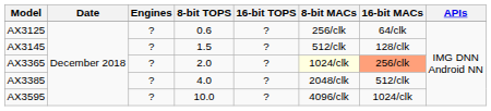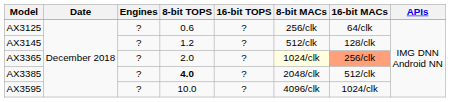 <table class="wikitable" style="text-align: center;">
 <tr>
 <th rowspan="2">Model</th>
 <th rowspan="2">Date</th>
 <th rowspan="2">Engines</th>
 <th rowspan="2">8-bit TOPS</th>
 <th rowspan="2">16-bit TOPS</th>
 <th rowspan="2">8-bit MACs</th>
 <th rowspan="2">16-bit MACs</th>
 <th rowspan="2"><a href='#'>APIs</a></th>
 </tr>
 <tr>
 </tr>
 <tr>
 </tr>
 <tr>
 <td>AX3125</td>
 <td rowspan="5">December 2018</td>
 <td>?</td>
 <td>0.6</td>
 <td>?</td>
 <td>256/clk</td>
 <td>64/clk</td>
 <td rowspan="5">IMG DNN<br>Android NN</td>
 </tr>
 <tr>
 <td>AX3145</td>
 <td>?</td>
-<td>1.5</td>
+<td>1.2</td>
 <td>?</td>
 <td>512/clk</td>
 <td>128/clk</td>
 </tr>
 <tr>
 <td>AX3365</td>
 <td>?</td>
 <td>2.0</td>
 <td>?</td>
 <td style="background: lightyellow;">1024/clk</td>
 <td style="background: lightsalmon;">256/clk</td>
 </tr>
 <tr>
 <td>AX3385</td>
 <td>?</td>
-<td>4.0</td>
+<td><strong>4.0</strong></td>
 <td>?</td>
 <td>2048/clk</td>
 <td>512/clk</td>
 </tr>
 <tr>
 <td>AX3595</td>
 <td>?</td>
 <td>10.0</td>
 <td>?</td>
 <td>4096/clk</td>
 <td>1024/clk</td>
 </tr>
 </table>
